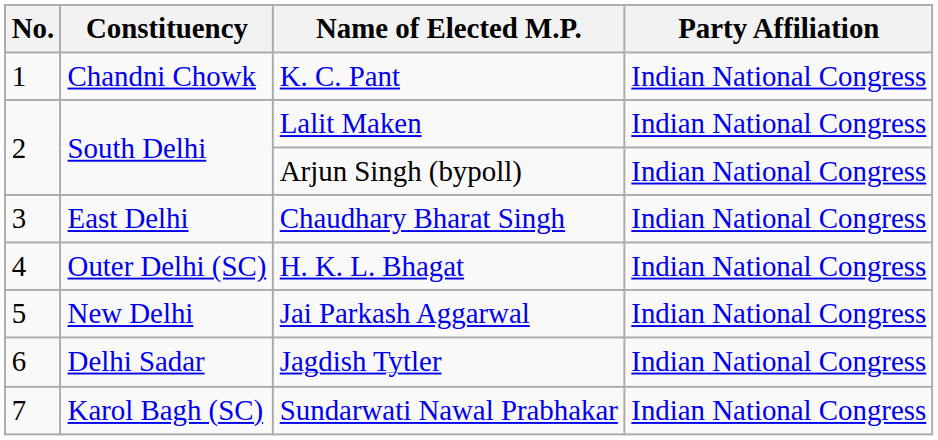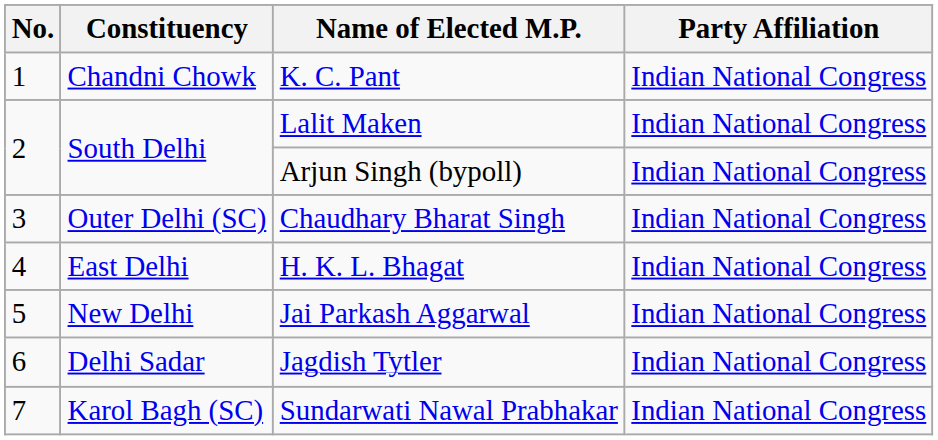 <table class="wikitable" style="font-size: 95%;">
 <tr>
 <th>No.</th>
 <th>Constituency</th>
 <th>Name of Elected M.P.</th>
 <th>Party Affiliation</th>
 </tr>
 <tr>
 <td>1</td>
 <td><a href='#'>Chandni Chowk</a></td>
 <td><a href='#'>K. C. Pant</a></td>
 <td><a href='#'>Indian National Congress</a></td>
 </tr>
 <tr>
 <td rowspan="2">2</td>
 <td rowspan="2"><a href='#'>South Delhi</a></td>
 <td><a href='#'>Lalit Maken</a></td>
 <td><a href='#'>Indian National Congress</a></td>
 </tr>
 <tr>
 <td>Arjun Singh (bypoll)</td>
 <td><a href='#'>Indian National Congress</a></td>
 </tr>
 <tr>
 <td>3</td>
-<td><a href='#'>East Delhi</a></td>
+<td><a href='#'>Outer Delhi (SC)</a></td>
 <td><a href='#'>Chaudhary Bharat Singh</a></td>
 <td><a href='#'>Indian National Congress</a></td>
 </tr>
 <tr>
 <td>4</td>
-<td><a href='#'>Outer Delhi (SC)</a></td>
+<td><a href='#'>East Delhi</a></td>
 <td><a href='#'>H. K. L. Bhagat</a></td>
 <td><a href='#'>Indian National Congress</a></td>
 </tr>
 <tr>
 <td>5</td>
 <td><a href='#'>New Delhi</a></td>
 <td><a href='#'>Jai Parkash Aggarwal</a></td>
 <td><a href='#'>Indian National Congress</a></td>
 </tr>
 <tr>
 <td>6</td>
 <td><a href='#'>Delhi Sadar</a></td>
 <td><a href='#'>Jagdish Tytler</a></td>
 <td><a href='#'>Indian National Congress</a></td>
 </tr>
 <tr>
 <td>7</td>
 <td><a href='#'>Karol Bagh (SC)</a></td>
 <td><a href='#'>Sundarwati Nawal Prabhakar</a></td>
 <td><a href='#'>Indian National Congress</a></td>
 </tr>
 </table>
